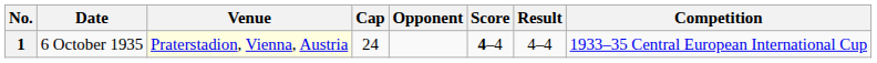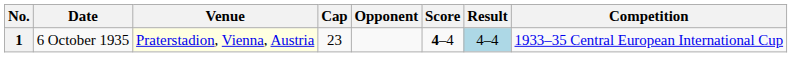 <table class="wikitable sortable plainrowheaders">
 <tr>
 <th scope=col>No.</th>
 <th scope=col>Date</th>
 <th scope=col>Venue</th>
 <th scope=col>Cap</th>
 <th scope=col>Opponent</th>
 <th scope=col>Score</th>
 <th scope=col>Result</th>
 <th scope=col>Competition</th>
 </tr>
 <tr>
 <th scope=row style=text-align:center>1</th>
 <td>6 October 1935</td>
 <td style="background: lightyellow;"><a href='#'>Praterstadion</a>, <a href='#'>Vienna</a>, <a href='#'>Austria</a></td>
-<td align=center>24</td>
+<td align=center>23</td>
 <td></td>
 <td align=center><strong>4</strong>–4</td>
-<td align=center>4–4</td>
+<td align=center style="background: lightblue;">4–4</td>
 <td><a href='#'>1933–35 Central European International Cup</a></td>
 </tr>
 </table>
